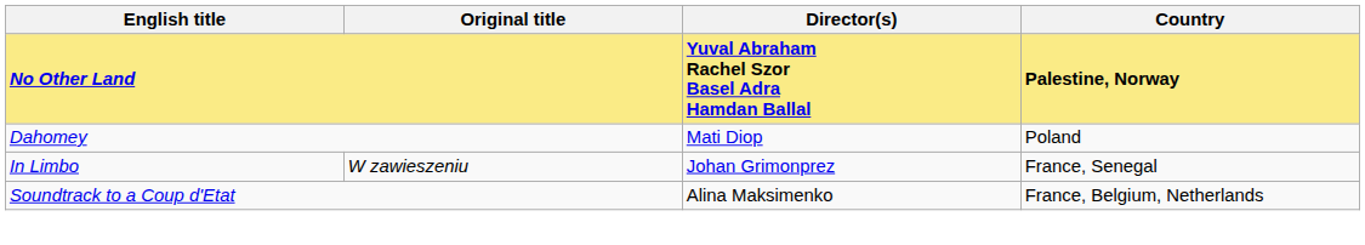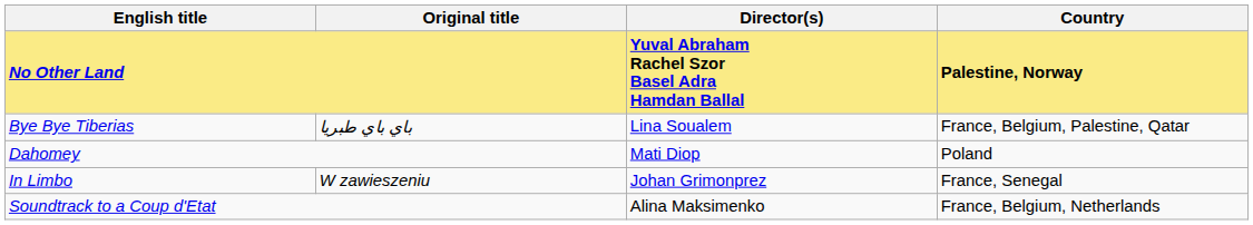 <table class="sortable wikitable" width="95%" cellpadding="5">
 <tr>
 <th width="20%">English title</th>
 <th width="20%">Original title</th>
 <th width="20%">Director(s)</th>
 <th width="20%">Country</th>
 </tr>
 <tr>
 <td colspan="2" style="background:#FAEB86"><strong><em><a href='#'>No Other Land</a></em></strong></td>
 <td style="background:#FAEB86"> <strong><a href='#'>Yuval Abraham</a></strong><br> <strong>Rachel Szor</strong><br> <strong><a href='#'>Basel Adra</a></strong><br> <strong><a href='#'>Hamdan Ballal</a></strong></td>
 <td style="background:#FAEB86"><strong>Palestine, Norway</strong></td>
+</tr>
+<tr>
+<td><em><a href='#'>Bye Bye Tiberias</a></em></td>
+<td><em>باي باي طبريا</em></td>
+<td> <a href='#'>Lina Soualem</a></td>
+<td>France, Belgium, Palestine, Qatar</td>
 </tr>
 <tr>
 <td colspan="2"><em><a href='#'>Dahomey</a></em></td>
 <td> <a href='#'>Mati Diop</a></td>
 <td>Poland</td>
 </tr>
 <tr>
 <td><em><a href='#'>In Limbo</a></em></td>
 <td><em>W zawieszeniu</em></td>
 <td> <a href='#'>Johan Grimonprez</a></td>
 <td>France, Senegal</td>
 </tr>
 <tr>
 <td colspan="2"><em><a href='#'>Soundtrack to a Coup d'Etat</a></em></td>
 <td> Alina Maksimenko</td>
 <td>France, Belgium, Netherlands</td>
 </tr>
 </table>
